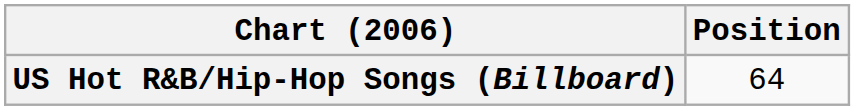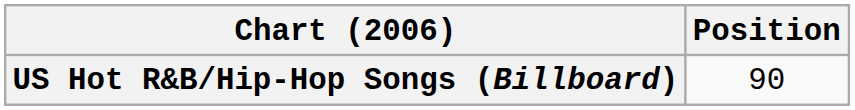 <table class="wikitable plainrowheaders" style="text-align:center">
 <tr>
 <th scope="col">Chart (2006)</th>
 <th scope="col">Position</th>
 </tr>
 <tr>
 <th scope="row">US Hot R&B/Hip-Hop Songs (<em>Billboard</em>)</th>
-<td>64</td>
+<td>90</td>
 </tr>
 </table>
